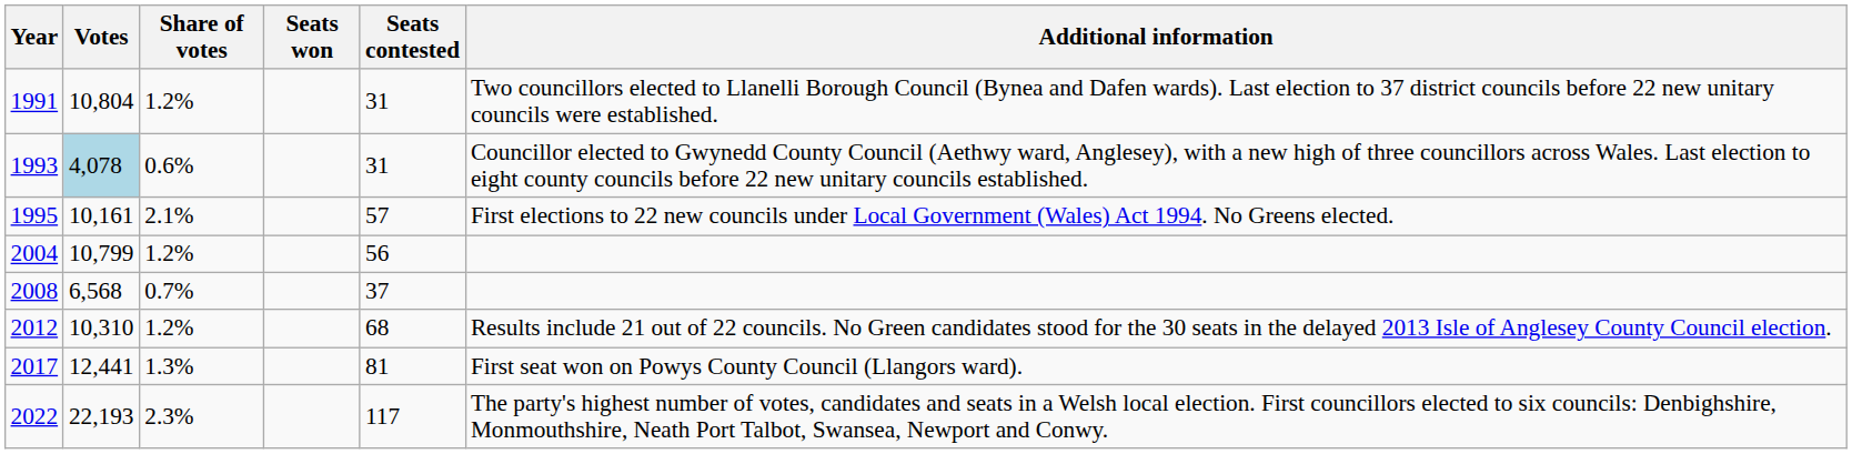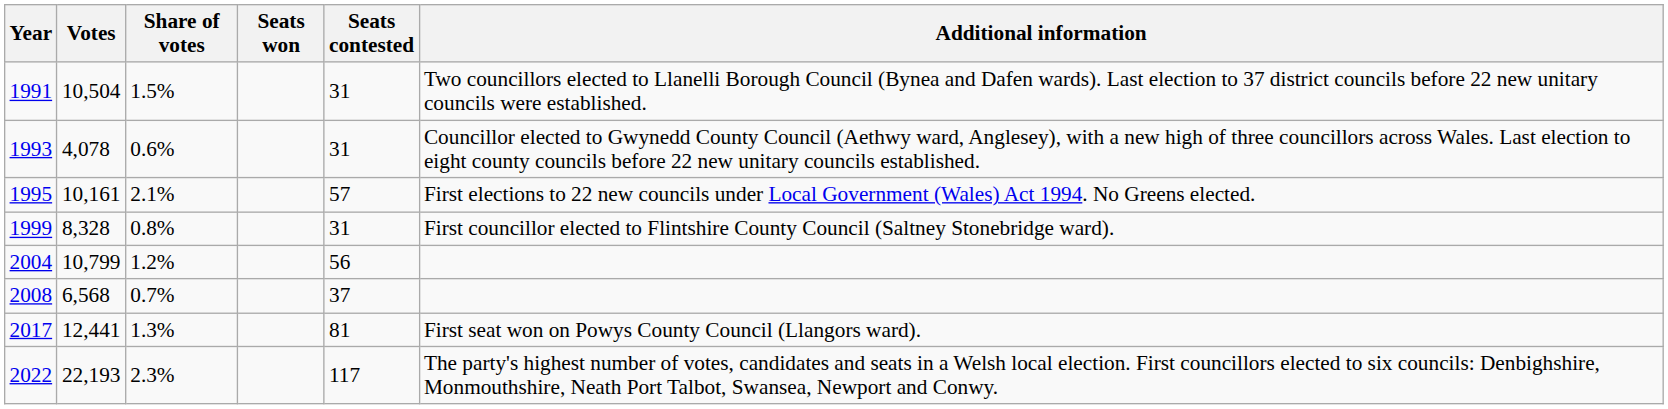 <table class="wikitable">
 <tr>
 <th>Year</th>
 <th>Votes</th>
 <th>Share of votes</th>
 <th>Seats won</th>
 <th>Seats<br>contested</th>
 <th>Additional information</th>
 </tr>
 <tr>
 <td><a href='#'>1991</a></td>
-<td>10,804</td>
-<td>1.2%</td>
+<td>10,504</td>
+<td>1.5%</td>
 <td></td>
 <td>31</td>
 <td>Two councillors elected to Llanelli Borough Council (Bynea and Dafen wards). Last election to 37 district councils before 22 new unitary councils were established.</td>
 </tr>
 <tr>
 <td><a href='#'>1993</a></td>
-<td style="background: lightblue;">4,078</td>
+<td>4,078</td>
 <td>0.6%</td>
 <td></td>
 <td>31</td>
 <td>Councillor elected to Gwynedd County Council (Aethwy ward, Anglesey), with a new high of three councillors across Wales. Last election to eight county councils before 22 new unitary councils established.</td>
 </tr>
 <tr>
 <td><a href='#'>1995</a></td>
 <td>10,161</td>
 <td>2.1%</td>
 <td></td>
 <td>57</td>
 <td>First elections to 22 new councils under <a href='#'>Local Government (Wales) Act 1994</a>. No Greens elected.</td>
+</tr>
+<tr>
+<td><a href='#'>1999</a></td>
+<td>8,328</td>
+<td>0.8%</td>
+<td></td>
+<td>31</td>
+<td>First councillor elected to Flintshire County Council (Saltney Stonebridge ward).</td>
 </tr>
 <tr>
 <td><a href='#'>2004</a></td>
 <td>10,799</td>
 <td>1.2%</td>
 <td></td>
 <td>56</td>
 <td></td>
 </tr>
 <tr>
 <td><a href='#'>2008</a></td>
 <td>6,568</td>
 <td>0.7%</td>
 <td></td>
 <td>37</td>
 <td></td>
 </tr>
 <tr>
-<td><a href='#'>2012</a></td>
-<td>10,310</td>
-<td>1.2%</td>
-<td></td>
-<td>68</td>
-<td>Results include 21 out of 22 councils. No Green candidates stood for the 30 seats in the delayed <a href='#'>2013 Isle of Anglesey County Council election</a>.</td>
-</tr>
-<tr>
 <td><a href='#'>2017</a></td>
 <td>12,441</td>
 <td>1.3%</td>
 <td></td>
 <td>81</td>
 <td>First seat won on Powys County Council (Llangors ward).</td>
 </tr>
 <tr>
 <td><a href='#'>2022</a></td>
 <td>22,193</td>
 <td>2.3%</td>
 <td></td>
 <td>117</td>
 <td>The party's highest number of votes, candidates and seats in a Welsh local election. First councillors elected to six councils: Denbighshire, Monmouthshire, Neath Port Talbot, Swansea, Newport and Conwy.</td>
 </tr>
 </table>
